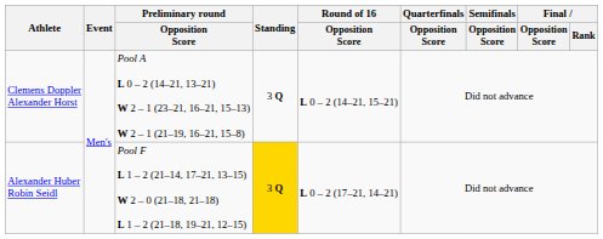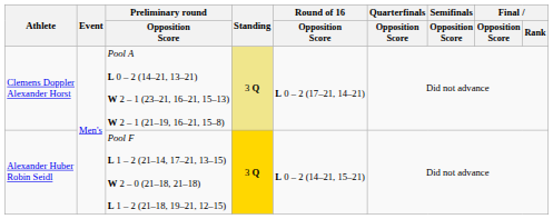 <table class=wikitable style="font-size:90%">
 <tr>
 <th rowspan="2">Athlete</th>
 <th rowspan="2">Event</th>
 <th>Preliminary round</th>
 <th rowspan="2">Standing</th>
 <th>Round of 16</th>
 <th>Quarterfinals</th>
 <th>Semifinals</th>
 <th colspan=2>Final / </th>
 </tr>
 <tr style="font-size:95%">
 <th>Opposition<br>Score</th>
 <th>Opposition<br>Score</th>
 <th>Opposition<br>Score</th>
 <th>Opposition<br>Score</th>
 <th>Opposition<br>Score</th>
 <th>Rank</th>
 </tr>
 <tr align=center>
 <td align=left><a href='#'>Clemens Doppler</a><br><a href='#'>Alexander Horst</a></td>
 <td align=left rowspan=2><a href='#'>Men's</a></td>
 <td align=left><em>Pool A</em><br><br><strong>L</strong> 0 – 2 (14–21, 13–21)<br><br><strong>W</strong> 2 – 1 (23–21, 16–21, 15–13)<br><br><strong>W</strong> 2 – 1 (21–19, 16–21, 15–8)</td>
-<td>3 <strong>Q</strong></td>
-<td><br><strong>L</strong> 0 – 2 (14–21, 15–21)</td>
+<td style="background: khaki;">3 <strong>Q</strong></td>
+<td><br><strong>L</strong> 0 – 2 (17–21, 14–21)</td>
 <td colspan=4>Did not advance</td>
 </tr>
 <tr align=center>
 <td align=left><a href='#'>Alexander Huber</a><br><a href='#'>Robin Seidl</a></td>
 <td align=left><em>Pool F</em><br><br><strong>L</strong> 1 – 2 (21–14, 17–21, 13–15)<br><br><strong>W</strong> 2 – 0 (21–18, 21–18)<br><br><strong>L</strong> 1 – 2 (21–18, 19–21, 12–15)</td>
 <td style="background: gold;">3 <strong>Q</strong></td>
-<td><br><strong>L</strong> 0 – 2 (17–21, 14–21)</td>
+<td><br><strong>L</strong> 0 – 2 (14–21, 15–21)</td>
 <td colspan=4>Did not advance</td>
 </tr>
 </table>
